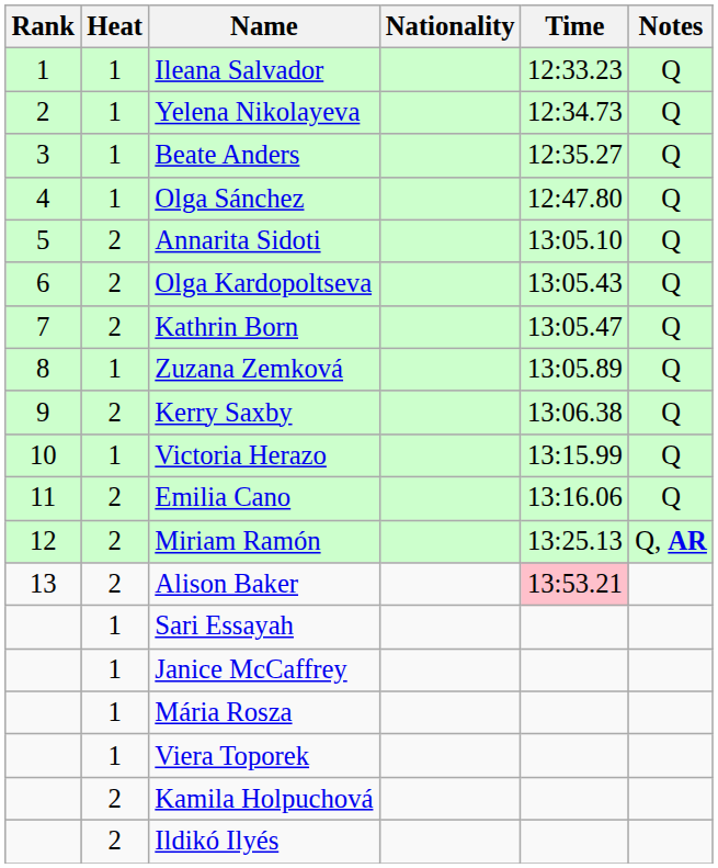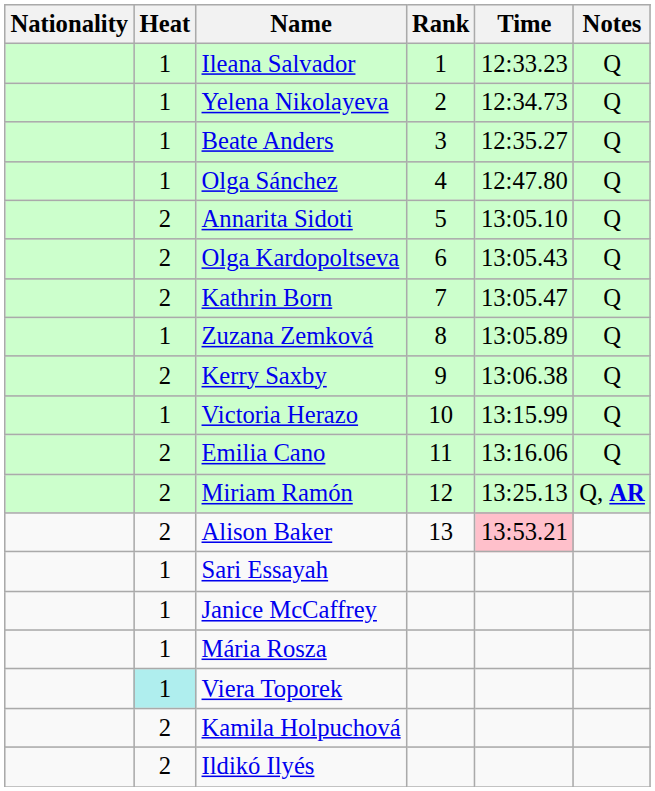 <table class="wikitable sortable" style="text-align:center">
 <tr>
-<th>Rank</th>
+<th>Nationality</th>
 <th>Heat</th>
 <th>Name</th>
-<th>Nationality</th>
+<th>Rank</th>
 <th>Time</th>
 <th>Notes</th>
 </tr>
 <tr bgcolor=ccffcc>
-<td>1</td>
+<td align=left></td>
 <td>1</td>
 <td align="left"><a href='#'>Ileana Salvador</a></td>
-<td align=left></td>
+<td>1</td>
 <td>12:33.23</td>
 <td>Q</td>
 </tr>
 <tr bgcolor=ccffcc>
-<td>2</td>
+<td align=left></td>
 <td>1</td>
 <td align="left"><a href='#'>Yelena Nikolayeva</a></td>
-<td align=left></td>
+<td>2</td>
 <td>12:34.73</td>
 <td>Q</td>
 </tr>
 <tr bgcolor=ccffcc>
-<td>3</td>
+<td align=left></td>
 <td>1</td>
 <td align="left"><a href='#'>Beate Anders</a></td>
-<td align=left></td>
+<td>3</td>
 <td>12:35.27</td>
 <td>Q</td>
 </tr>
 <tr bgcolor=ccffcc>
-<td>4</td>
+<td align=left></td>
 <td>1</td>
 <td align="left"><a href='#'>Olga Sánchez</a></td>
-<td align=left></td>
+<td>4</td>
 <td>12:47.80</td>
 <td>Q</td>
 </tr>
 <tr bgcolor=ccffcc>
-<td>5</td>
+<td align=left></td>
 <td>2</td>
 <td align="left"><a href='#'>Annarita Sidoti</a></td>
-<td align=left></td>
+<td>5</td>
 <td>13:05.10</td>
 <td>Q</td>
 </tr>
 <tr bgcolor=ccffcc>
-<td>6</td>
+<td align=left></td>
 <td>2</td>
 <td align="left"><a href='#'>Olga Kardopoltseva</a></td>
-<td align=left></td>
+<td>6</td>
 <td>13:05.43</td>
 <td>Q</td>
 </tr>
 <tr bgcolor=ccffcc>
-<td>7</td>
+<td align=left></td>
 <td>2</td>
 <td align="left"><a href='#'>Kathrin Born</a></td>
-<td align=left></td>
+<td>7</td>
 <td>13:05.47</td>
 <td>Q</td>
 </tr>
 <tr bgcolor=ccffcc>
-<td>8</td>
+<td align=left></td>
 <td>1</td>
 <td align="left"><a href='#'>Zuzana Zemková</a></td>
-<td align=left></td>
+<td>8</td>
 <td>13:05.89</td>
 <td>Q</td>
 </tr>
 <tr bgcolor=ccffcc>
-<td>9</td>
+<td align=left></td>
 <td>2</td>
 <td align="left"><a href='#'>Kerry Saxby</a></td>
-<td align=left></td>
+<td>9</td>
 <td>13:06.38</td>
 <td>Q</td>
 </tr>
 <tr bgcolor=ccffcc>
-<td>10</td>
+<td align=left></td>
 <td>1</td>
 <td align="left"><a href='#'>Victoria Herazo</a></td>
-<td align=left></td>
+<td>10</td>
 <td>13:15.99</td>
 <td>Q</td>
 </tr>
 <tr bgcolor=ccffcc>
-<td>11</td>
+<td align=left></td>
 <td>2</td>
 <td align="left"><a href='#'>Emilia Cano</a></td>
-<td align=left></td>
+<td>11</td>
 <td>13:16.06</td>
 <td>Q</td>
 </tr>
 <tr bgcolor=ccffcc>
-<td>12</td>
+<td align=left></td>
 <td>2</td>
 <td align="left"><a href='#'>Miriam Ramón</a></td>
-<td align=left></td>
+<td>12</td>
 <td>13:25.13</td>
 <td>Q, <strong><a href='#'>AR</a></strong></td>
 </tr>
 <tr>
-<td>13</td>
+<td align=left></td>
 <td>2</td>
 <td align="left"><a href='#'>Alison Baker</a></td>
-<td align=left></td>
+<td>13</td>
 <td style="background: pink;">13:53.21</td>
 <td></td>
 </tr>
 <tr>
-<td></td>
+<td align=left></td>
 <td>1</td>
 <td align="left"><a href='#'>Sari Essayah</a></td>
-<td align=left></td>
+<td></td>
 <td></td>
 <td></td>
 </tr>
 <tr>
-<td></td>
+<td align=left></td>
 <td>1</td>
 <td align="left"><a href='#'>Janice McCaffrey</a></td>
-<td align=left></td>
+<td></td>
 <td></td>
 <td></td>
 </tr>
 <tr>
-<td></td>
+<td align=left></td>
 <td>1</td>
 <td align="left"><a href='#'>Mária Rosza</a></td>
-<td align=left></td>
+<td></td>
 <td></td>
 <td></td>
 </tr>
 <tr>
+<td align=left></td>
+<td style="background: paleturquoise;">1</td>
+<td align="left"><a href='#'>Viera Toporek</a></td>
 <td></td>
-<td>1</td>
-<td align="left"><a href='#'>Viera Toporek</a></td>
-<td align=left></td>
 <td></td>
 <td></td>
 </tr>
 <tr>
-<td></td>
+<td align=left></td>
 <td>2</td>
 <td align="left"><a href='#'>Kamila Holpuchová</a></td>
-<td align=left></td>
+<td></td>
 <td></td>
 <td></td>
 </tr>
 <tr>
-<td></td>
+<td align=left></td>
 <td>2</td>
 <td align="left"><a href='#'>Ildikó Ilyés</a></td>
-<td align=left></td>
+<td></td>
 <td></td>
 <td></td>
 </tr>
 </table>
